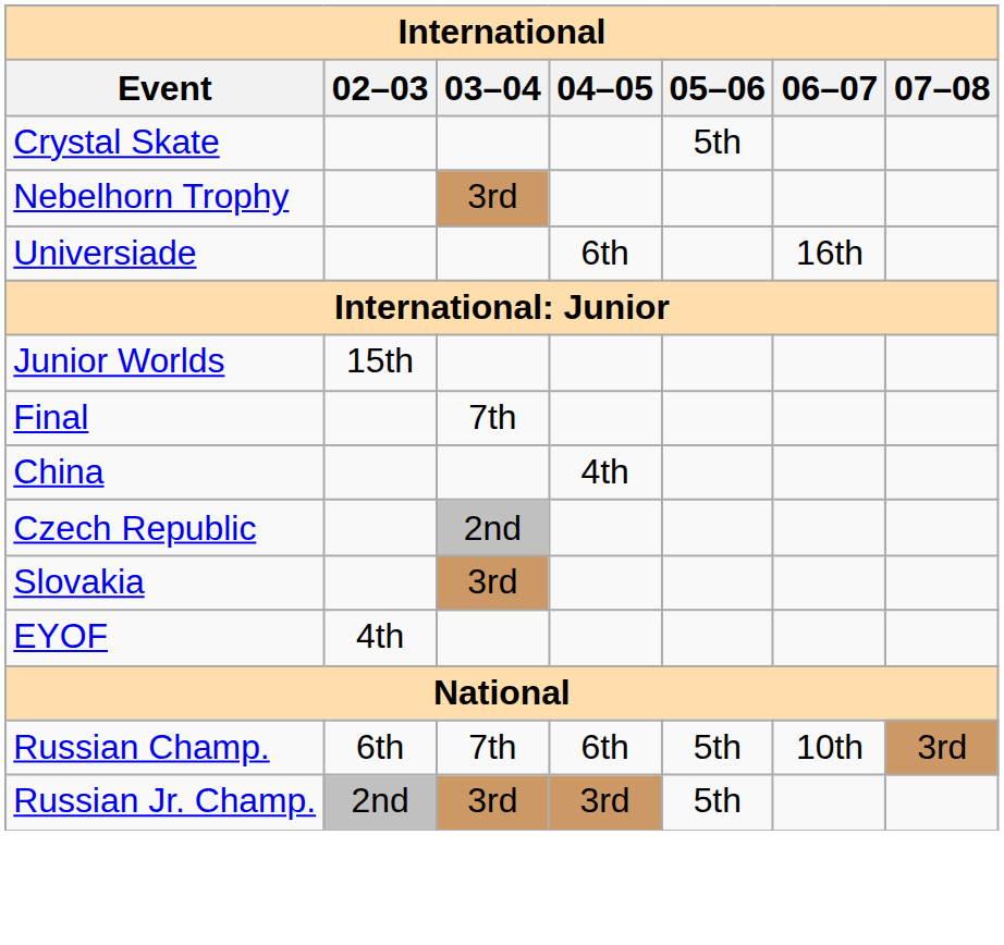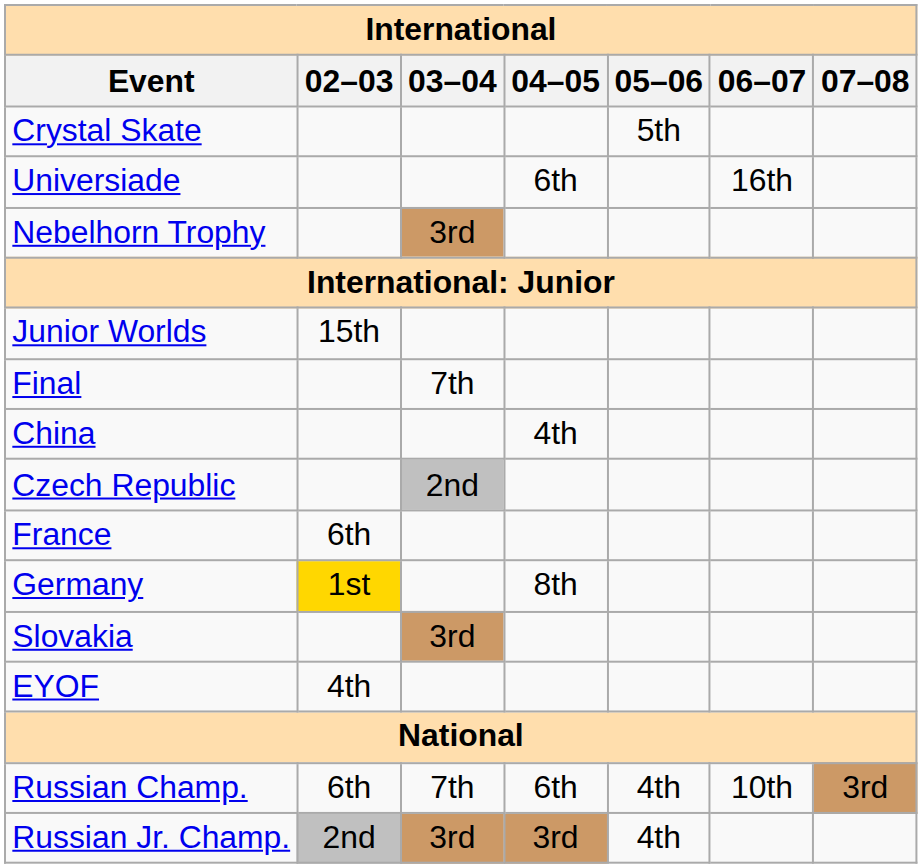 <table class="wikitable" style="text-align:center">
 <tr>
 <th style="background-color: #ffdead; " colspan=7 align=center>International</th>
 </tr>
 <tr>
 <th>Event</th>
 <th>02–03</th>
 <th>03–04</th>
 <th>04–05</th>
 <th>05–06</th>
 <th>06–07</th>
 <th>07–08</th>
 </tr>
 <tr>
 <td align=left><a href='#'>Crystal Skate</a></td>
 <td></td>
 <td></td>
 <td></td>
 <td>5th</td>
 <td></td>
 <td></td>
 </tr>
 <tr>
+<td align=left><a href='#'>Universiade</a></td>
+<td></td>
+<td></td>
+<td>6th</td>
+<td></td>
+<td>16th</td>
+<td></td>
+</tr>
+<tr>
 <td align=left><a href='#'>Nebelhorn Trophy</a></td>
 <td></td>
 <td bgcolor=cc9966>3rd</td>
 <td></td>
 <td></td>
 <td></td>
-<td></td>
-</tr>
-<tr>
-<td align=left><a href='#'>Universiade</a></td>
-<td></td>
-<td></td>
-<td>6th</td>
-<td></td>
-<td>16th</td>
 <td></td>
 </tr>
 <tr>
 <th style="background-color: #ffdead; " colspan=7 align=center>International: Junior</th>
 </tr>
 <tr>
 <td align=left><a href='#'>Junior Worlds</a></td>
 <td>15th</td>
 <td></td>
 <td></td>
 <td></td>
 <td></td>
 <td></td>
 </tr>
 <tr>
 <td align=left> <a href='#'>Final</a></td>
 <td></td>
 <td>7th</td>
 <td></td>
 <td></td>
 <td></td>
 <td></td>
 </tr>
 <tr>
 <td align=left> <a href='#'>China</a></td>
 <td></td>
 <td></td>
 <td>4th</td>
 <td></td>
 <td></td>
 <td></td>
 </tr>
 <tr>
 <td align=left> <a href='#'>Czech Republic</a></td>
 <td></td>
 <td bgcolor=silver>2nd</td>
 <td></td>
 <td></td>
 <td></td>
 <td></td>
 </tr>
 <tr>
+<td align=left> <a href='#'>France</a></td>
+<td>6th</td>
+<td></td>
+<td></td>
+<td></td>
+<td></td>
+<td></td>
+</tr>
+<tr>
+<td align=left> <a href='#'>Germany</a></td>
+<td bgcolor=gold>1st</td>
+<td></td>
+<td>8th</td>
+<td></td>
+<td></td>
+<td></td>
+</tr>
+<tr>
 <td align=left> <a href='#'>Slovakia</a></td>
 <td></td>
 <td bgcolor=cc9966>3rd</td>
 <td></td>
 <td></td>
 <td></td>
 <td></td>
 </tr>
 <tr>
 <td align=left><a href='#'>EYOF</a></td>
 <td>4th</td>
 <td></td>
 <td></td>
 <td></td>
 <td></td>
 <td></td>
 </tr>
 <tr>
 <th style="background-color: #ffdead; " colspan=7 align=center>National</th>
 </tr>
 <tr>
 <td align=left><a href='#'>Russian Champ.</a></td>
 <td>6th</td>
 <td>7th</td>
 <td>6th</td>
-<td>5th</td>
+<td>4th</td>
 <td>10th</td>
 <td bgcolor=cc9966>3rd</td>
 </tr>
 <tr>
 <td align=left><a href='#'>Russian Jr. Champ.</a></td>
 <td bgcolor=silver>2nd</td>
 <td bgcolor=cc9966>3rd</td>
 <td bgcolor=cc9966>3rd</td>
-<td>5th</td>
+<td>4th</td>
 <td></td>
 <td></td>
 </tr>
 </table>
